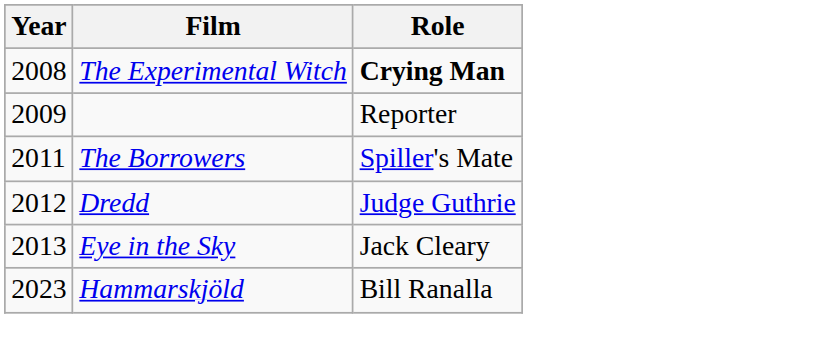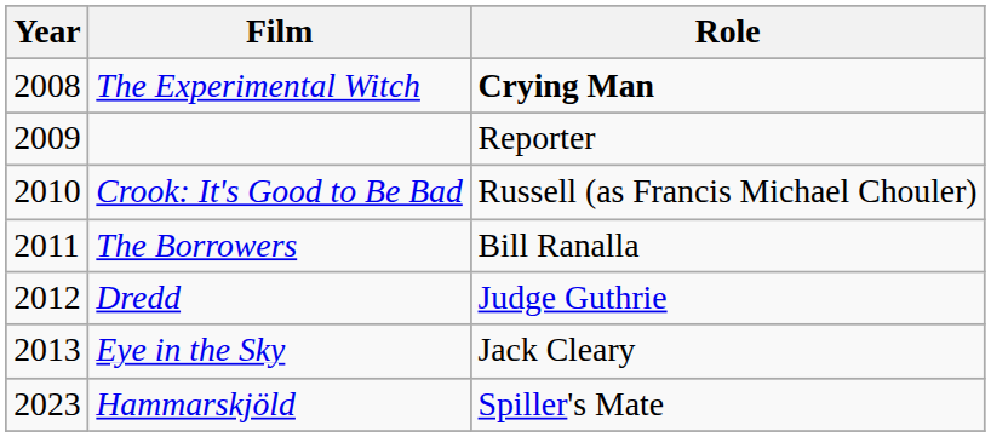 <table class="wikitable sortable">
 <tr>
 <th>Year</th>
 <th>Film</th>
 <th>Role</th>
 </tr>
 <tr>
 <td>2008</td>
 <td><em><a href='#'>The Experimental Witch</a></em></td>
 <td><strong>Crying Man</strong></td>
 </tr>
 <tr>
 <td>2009</td>
 <td><em></em></td>
 <td>Reporter</td>
 </tr>
 <tr>
+<td>2010</td>
+<td><em><a href='#'>Crook: It's Good to Be Bad</a></em></td>
+<td>Russell (as Francis Michael Chouler)</td>
+</tr>
+<tr>
 <td>2011</td>
 <td><em><a href='#'>The Borrowers</a></em></td>
-<td><a href='#'>Spiller</a>'s Mate</td>
+<td>Bill Ranalla</td>
 </tr>
 <tr>
 <td>2012</td>
 <td><em><a href='#'>Dredd</a></em></td>
 <td><a href='#'>Judge Guthrie</a></td>
 </tr>
 <tr>
 <td>2013</td>
 <td><em><a href='#'>Eye in the Sky</a></em></td>
 <td>Jack Cleary</td>
 </tr>
 <tr>
 <td>2023</td>
 <td><em><a href='#'>Hammarskjöld</a></em></td>
-<td>Bill Ranalla</td>
+<td><a href='#'>Spiller</a>'s Mate</td>
 </tr>
 </table>
